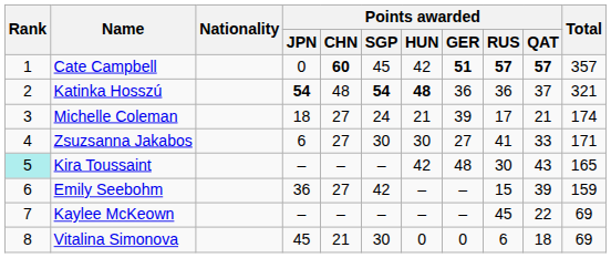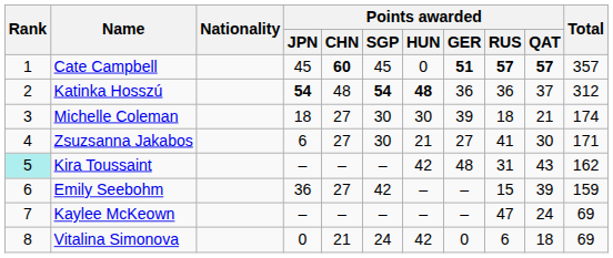 <table class="wikitable" style="text-align:center;">
 <tr>
 <th rowspan="2">Rank</th>
 <th rowspan="2">Name</th>
 <th rowspan="2">Nationality</th>
 <th colspan="7">Points awarded</th>
 <th rowspan="2">Total</th>
 </tr>
 <tr>
 <th>JPN</th>
 <th>CHN</th>
 <th>SGP</th>
 <th>HUN</th>
 <th>GER</th>
 <th>RUS</th>
 <th>QAT</th>
 </tr>
 <tr>
 <td>1</td>
 <td align=left><a href='#'>Cate Campbell</a></td>
 <td align=left></td>
-<td>0</td>
+<td>45</td>
 <td><strong>60</strong></td>
 <td>45</td>
-<td>42</td>
+<td>0</td>
 <td><strong>51</strong></td>
 <td><strong>57</strong></td>
 <td><strong>57</strong></td>
 <td>357</td>
 </tr>
 <tr>
 <td>2</td>
 <td align=left><a href='#'>Katinka Hosszú</a></td>
 <td align=left></td>
 <td><strong>54</strong></td>
 <td>48</td>
 <td><strong>54</strong></td>
 <td><strong>48</strong></td>
 <td>36</td>
 <td>36</td>
 <td>37</td>
-<td>321</td>
+<td>312</td>
 </tr>
 <tr>
 <td>3</td>
 <td align=left><a href='#'>Michelle Coleman</a></td>
 <td align=left></td>
 <td>18</td>
 <td>27</td>
-<td>24</td>
-<td>21</td>
+<td>30</td>
+<td>30</td>
 <td>39</td>
-<td>17</td>
+<td>18</td>
 <td>21</td>
 <td>174</td>
 </tr>
 <tr>
 <td>4</td>
 <td align=left><a href='#'>Zsuzsanna Jakabos</a></td>
 <td align=left></td>
 <td>6</td>
 <td>27</td>
 <td>30</td>
-<td>30</td>
+<td>21</td>
 <td>27</td>
 <td>41</td>
-<td>33</td>
+<td>30</td>
 <td>171</td>
 </tr>
 <tr>
 <td style="background: paleturquoise;">5</td>
 <td align=left><a href='#'>Kira Toussaint</a></td>
 <td align=left></td>
 <td>–</td>
 <td>–</td>
 <td>–</td>
 <td>42</td>
 <td>48</td>
-<td>30</td>
+<td>31</td>
 <td>43</td>
-<td>165</td>
+<td>162</td>
 </tr>
 <tr>
 <td>6</td>
 <td align=left><a href='#'>Emily Seebohm</a></td>
 <td align=left></td>
 <td>36</td>
 <td>27</td>
 <td>42</td>
 <td>–</td>
 <td>–</td>
 <td>15</td>
 <td>39</td>
 <td>159</td>
 </tr>
 <tr>
 <td>7</td>
 <td align=left><a href='#'>Kaylee McKeown</a></td>
 <td align=left></td>
 <td>–</td>
 <td>–</td>
 <td>–</td>
 <td>–</td>
 <td>–</td>
-<td>45</td>
-<td>22</td>
+<td>47</td>
+<td>24</td>
 <td>69</td>
 </tr>
 <tr>
 <td>8</td>
 <td align=left><a href='#'>Vitalina Simonova</a></td>
 <td align=left></td>
-<td>45</td>
+<td>0</td>
 <td>21</td>
-<td>30</td>
-<td>0</td>
+<td>24</td>
+<td>42</td>
 <td>0</td>
 <td>6</td>
 <td>18</td>
 <td>69</td>
 </tr>
 </table>
